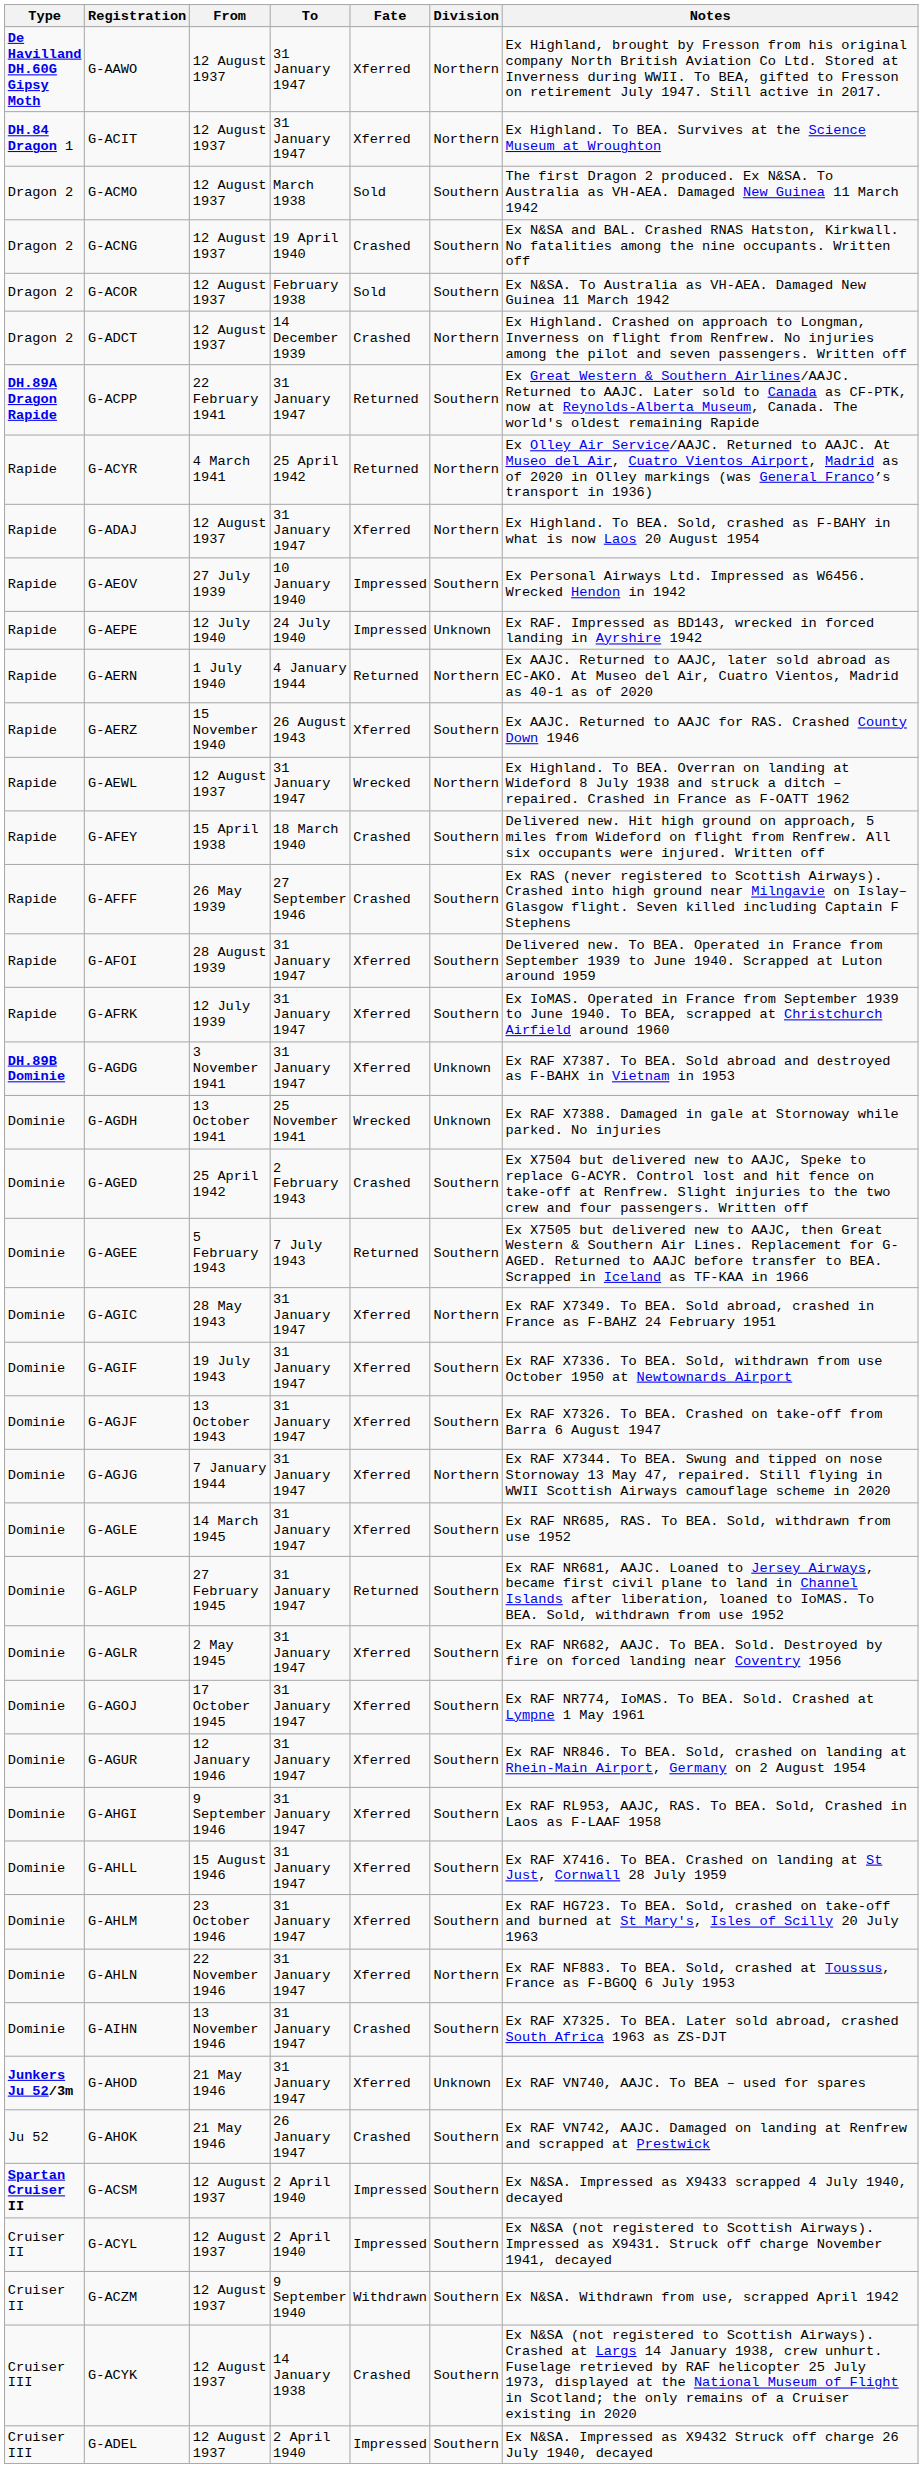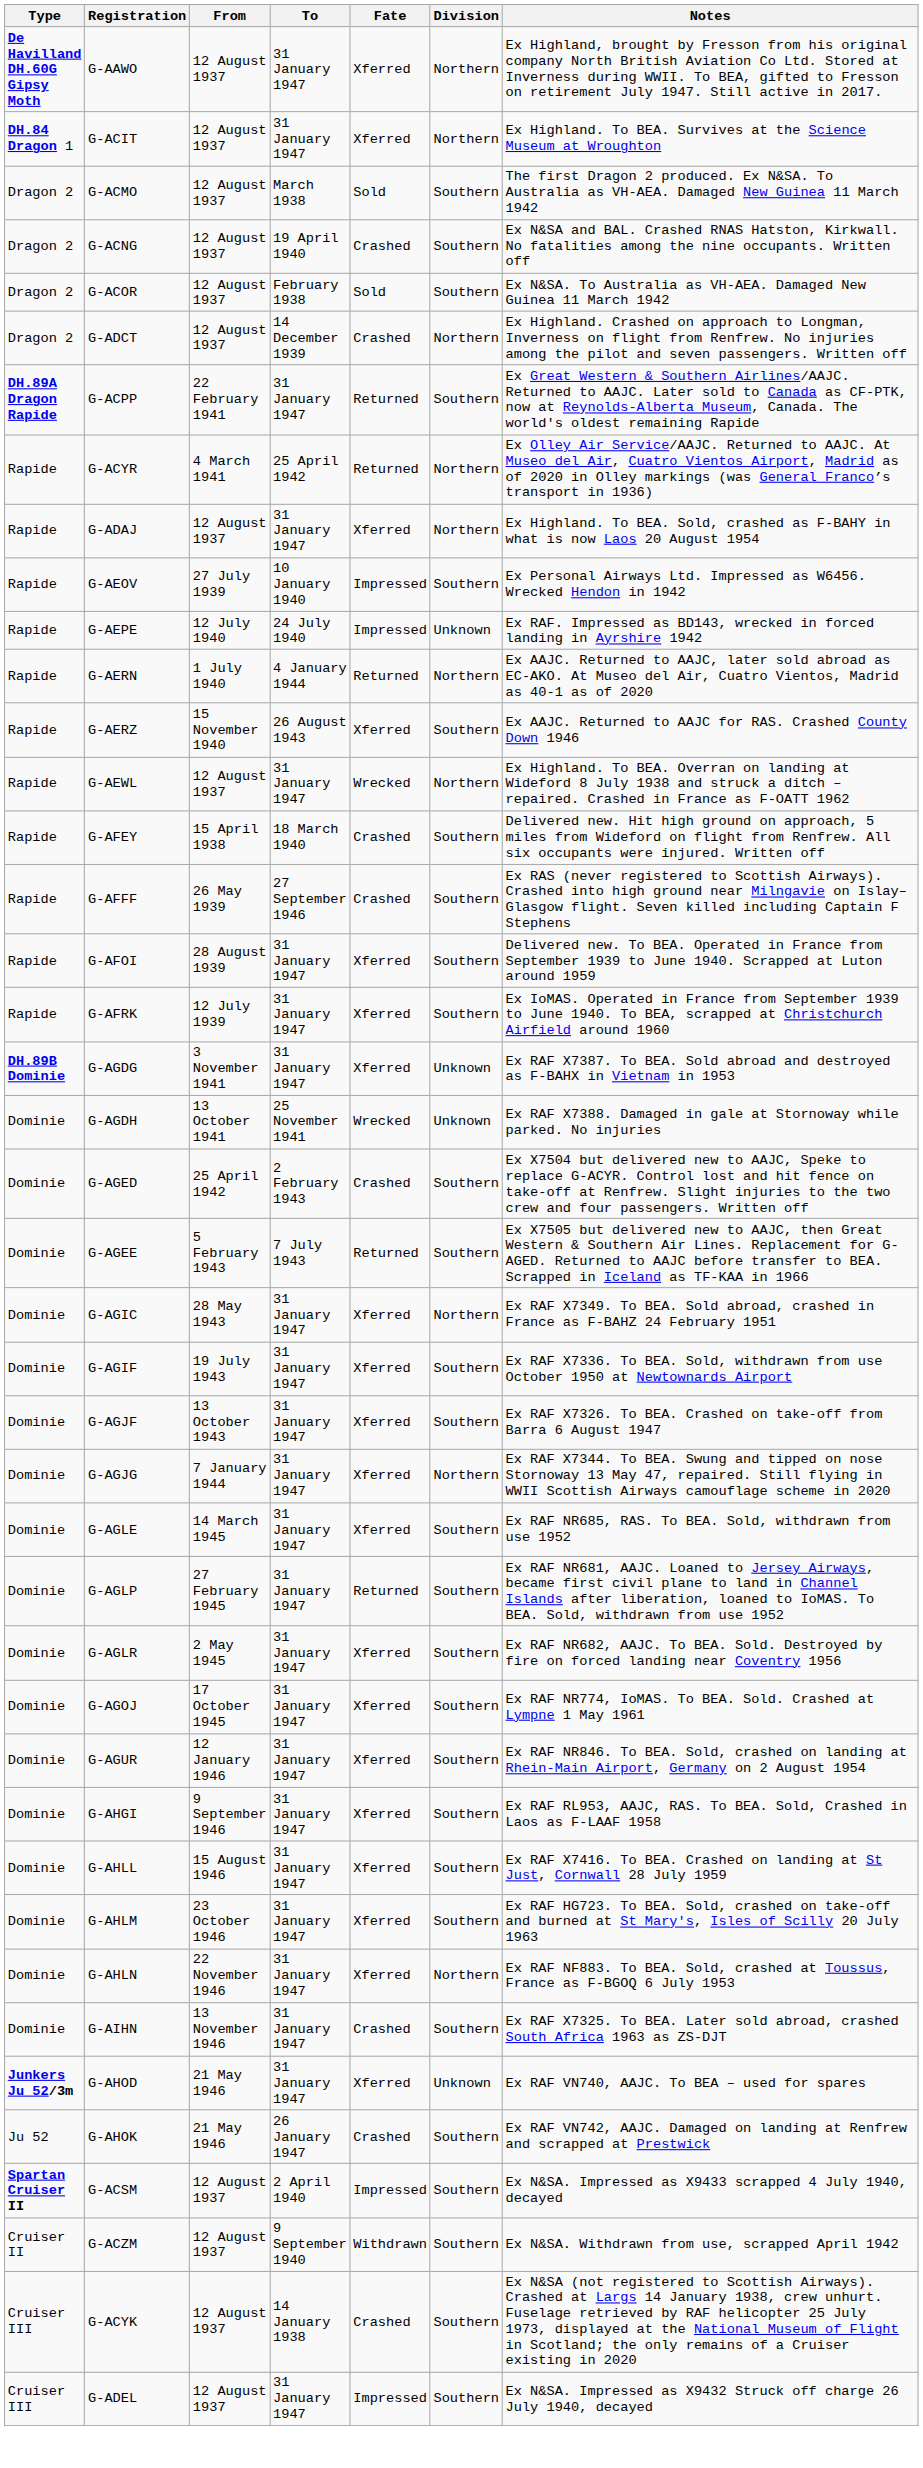 <table class="wikitable">
 <tr>
 <th>Type</th>
 <th>Registration</th>
 <th>From</th>
 <th>To</th>
 <th>Fate</th>
 <th>Division</th>
 <th style="width: 600pt;">Notes</th>
 </tr>
 <tr>
 <td><a href='#'><strong>De Havilland DH.60G<br>Gipsy Moth</strong></a></td>
 <td>G-AAWO</td>
 <td>12 August 1937</td>
 <td>31 January 1947</td>
 <td>Xferred</td>
 <td>Northern</td>
 <td>Ex Highland, brought by Fresson from his original company North British Aviation Co Ltd. Stored at Inverness during WWII. To BEA, gifted to Fresson on retirement July 1947. Still active in 2017.</td>
 </tr>
 <tr>
 <td><a href='#'><strong>DH.84 Dragon</strong></a> 1</td>
 <td>G-ACIT</td>
 <td>12 August 1937</td>
 <td>31 January 1947</td>
 <td>Xferred</td>
 <td>Northern</td>
 <td>Ex Highland. To BEA. Survives at the <a href='#'>Science Museum at Wroughton</a></td>
 </tr>
 <tr>
 <td>Dragon 2</td>
 <td>G-ACMO</td>
 <td>12 August 1937</td>
 <td>March 1938</td>
 <td>Sold</td>
 <td>Southern</td>
 <td>The first Dragon 2 produced. Ex N&SA. To Australia as VH-AEA. Damaged <a href='#'>New Guinea</a> 11 March 1942</td>
 </tr>
 <tr>
 <td>Dragon 2</td>
 <td>G-ACNG</td>
 <td>12 August 1937</td>
 <td>19 April 1940</td>
 <td>Crashed</td>
 <td>Southern</td>
 <td>Ex N&SA and BAL. Crashed RNAS Hatston, Kirkwall. No fatalities among the nine occupants. Written off</td>
 </tr>
 <tr>
 <td>Dragon 2</td>
 <td>G-ACOR</td>
 <td>12 August 1937</td>
 <td>February 1938</td>
 <td>Sold</td>
 <td>Southern</td>
 <td>Ex N&SA. To Australia as VH-AEA. Damaged New Guinea 11 March 1942</td>
 </tr>
 <tr>
 <td>Dragon 2</td>
 <td>G-ADCT</td>
 <td>12 August 1937</td>
 <td>14 December 1939</td>
 <td>Crashed</td>
 <td>Northern</td>
 <td>Ex Highland. Crashed on approach to Longman, Inverness on flight from Renfrew. No injuries among the pilot and seven passengers. Written off</td>
 </tr>
 <tr>
 <td><a href='#'><strong>DH.89A Dragon Rapide</strong></a></td>
 <td>G-ACPP</td>
 <td>22 February 1941</td>
 <td>31 January 1947</td>
 <td>Returned</td>
 <td>Southern</td>
 <td>Ex <a href='#'>Great Western & Southern Airlines</a>/AAJC. Returned to AAJC. Later sold to <a href='#'>Canada</a> as CF-PTK, now at <a href='#'>Reynolds-Alberta Museum</a>, Canada. The world's oldest remaining Rapide</td>
 </tr>
 <tr>
 <td>Rapide</td>
 <td>G-ACYR</td>
 <td>4 March 1941</td>
 <td>25 April 1942</td>
 <td>Returned</td>
 <td>Northern</td>
 <td>Ex <a href='#'>Olley Air Service</a>/AAJC. Returned to AAJC. At <a href='#'>Museo del Air</a>, <a href='#'>Cuatro Vientos Airport</a>, <a href='#'>Madrid</a> as of 2020 in Olley markings (was <a href='#'>General Franco</a>’s transport in 1936)</td>
 </tr>
 <tr>
 <td>Rapide</td>
 <td>G-ADAJ</td>
 <td>12 August 1937</td>
 <td>31 January 1947</td>
 <td>Xferred</td>
 <td>Northern</td>
 <td>Ex Highland. To BEA. Sold, crashed as F-BAHY in what is now <a href='#'>Laos</a> 20 August 1954</td>
 </tr>
 <tr>
 <td>Rapide</td>
 <td>G-AEOV</td>
 <td>27 July 1939</td>
 <td>10 January 1940</td>
 <td>Impressed</td>
 <td>Southern</td>
 <td>Ex Personal Airways Ltd. Impressed as W6456. Wrecked <a href='#'>Hendon</a> in 1942</td>
 </tr>
 <tr>
 <td>Rapide</td>
 <td>G-AEPE</td>
 <td>12 July 1940</td>
 <td>24 July 1940</td>
 <td>Impressed</td>
 <td>Unknown</td>
 <td>Ex RAF. Impressed as BD143, wrecked in forced landing in <a href='#'>Ayrshire</a> 1942</td>
 </tr>
 <tr>
 <td>Rapide</td>
 <td>G-AERN</td>
 <td>1 July 1940</td>
 <td>4 January 1944</td>
 <td>Returned</td>
 <td>Northern</td>
 <td>Ex AAJC. Returned to AAJC, later sold abroad as EC-AKO. At Museo del Air, Cuatro Vientos, Madrid as 40-1 as of 2020</td>
 </tr>
 <tr>
 <td>Rapide</td>
 <td>G-AERZ</td>
 <td>15 November 1940</td>
 <td>26 August 1943</td>
 <td>Xferred</td>
 <td>Southern</td>
 <td>Ex AAJC. Returned to AAJC for RAS. Crashed <a href='#'>County Down</a> 1946</td>
 </tr>
 <tr>
 <td>Rapide</td>
 <td>G-AEWL</td>
 <td>12 August 1937</td>
 <td>31 January 1947</td>
 <td>Wrecked</td>
 <td>Northern</td>
 <td>Ex Highland. To BEA. Overran on landing at Wideford 8 July 1938 and struck a ditch – repaired. Crashed in France as F-OATT 1962</td>
 </tr>
 <tr>
 <td>Rapide</td>
 <td>G-AFEY</td>
 <td>15 April 1938</td>
 <td>18 March 1940</td>
 <td>Crashed</td>
 <td>Southern</td>
 <td>Delivered new. Hit high ground on approach, 5 miles from Wideford on flight from Renfrew. All six occupants were injured. Written off</td>
 </tr>
 <tr>
 <td>Rapide</td>
 <td>G-AFFF</td>
 <td>26 May 1939</td>
 <td>27 September 1946</td>
 <td>Crashed</td>
 <td>Southern</td>
 <td>Ex RAS (never registered to Scottish Airways). Crashed into high ground near <a href='#'>Milngavie</a> on Islay–Glasgow flight. Seven killed including Captain F Stephens</td>
 </tr>
 <tr>
 <td>Rapide</td>
 <td>G-AFOI</td>
 <td>28 August 1939</td>
 <td>31 January 1947</td>
 <td>Xferred</td>
 <td>Southern</td>
 <td>Delivered new. To BEA. Operated in France from September 1939 to June 1940. Scrapped at Luton around 1959</td>
 </tr>
 <tr>
 <td>Rapide</td>
 <td>G-AFRK</td>
 <td>12 July 1939</td>
 <td>31 January 1947</td>
 <td>Xferred</td>
 <td>Southern</td>
 <td>Ex IoMAS. Operated in France from September 1939 to June 1940. To BEA, scrapped at <a href='#'>Christchurch Airfield</a> around 1960</td>
 </tr>
 <tr>
 <td><a href='#'><strong>DH.89B Dominie</strong></a></td>
 <td>G-AGDG</td>
 <td>3 November 1941</td>
 <td>31 January 1947</td>
 <td>Xferred</td>
 <td>Unknown</td>
 <td>Ex RAF X7387. To BEA. Sold abroad and destroyed as F-BAHX in <a href='#'>Vietnam</a> in 1953</td>
 </tr>
 <tr>
 <td>Dominie</td>
 <td>G-AGDH</td>
 <td>13 October 1941</td>
 <td>25 November 1941</td>
 <td>Wrecked</td>
 <td>Unknown</td>
 <td>Ex RAF X7388. Damaged in gale at Stornoway while parked. No injuries</td>
 </tr>
 <tr>
 <td>Dominie</td>
 <td>G-AGED</td>
 <td>25 April 1942</td>
 <td>2 February 1943</td>
 <td>Crashed</td>
 <td>Southern</td>
 <td>Ex X7504 but delivered new to AAJC, Speke to replace G-ACYR. Control lost and hit fence on take-off at Renfrew. Slight injuries to the two crew and four passengers. Written off</td>
 </tr>
 <tr>
 <td>Dominie</td>
 <td>G-AGEE</td>
 <td>5 February 1943</td>
 <td>7 July 1943</td>
 <td>Returned</td>
 <td>Southern</td>
 <td>Ex X7505 but delivered new to AAJC, then Great Western & Southern Air Lines. Replacement for G-AGED. Returned to AAJC before transfer to BEA. Scrapped in <a href='#'>Iceland</a> as TF-KAA in 1966</td>
 </tr>
 <tr>
 <td>Dominie</td>
 <td>G-AGIC</td>
 <td>28 May 1943</td>
 <td>31 January 1947</td>
 <td>Xferred</td>
 <td>Northern</td>
 <td>Ex RAF X7349. To BEA. Sold abroad, crashed in France as F-BAHZ 24 February 1951</td>
 </tr>
 <tr>
 <td>Dominie</td>
 <td>G-AGIF</td>
 <td>19 July 1943</td>
 <td>31 January 1947</td>
 <td>Xferred</td>
 <td>Southern</td>
 <td>Ex RAF X7336. To BEA. Sold, withdrawn from use October 1950 at <a href='#'>Newtownards Airport</a></td>
 </tr>
 <tr>
 <td>Dominie</td>
 <td>G-AGJF</td>
 <td>13 October 1943</td>
 <td>31 January 1947</td>
 <td>Xferred</td>
 <td>Southern</td>
 <td>Ex RAF X7326. To BEA. Crashed on take-off from Barra 6 August 1947</td>
 </tr>
 <tr>
 <td>Dominie</td>
 <td>G-AGJG</td>
 <td>7 January 1944</td>
 <td>31 January 1947</td>
 <td>Xferred</td>
 <td>Northern</td>
 <td>Ex RAF X7344. To BEA. Swung and tipped on nose Stornoway 13 May 47, repaired. Still flying in WWII Scottish Airways camouflage scheme in 2020</td>
 </tr>
 <tr>
 <td>Dominie</td>
 <td>G-AGLE</td>
 <td>14 March 1945</td>
 <td>31 January 1947</td>
 <td>Xferred</td>
 <td>Southern</td>
 <td>Ex RAF NR685, RAS. To BEA. Sold, withdrawn from use 1952</td>
 </tr>
 <tr>
 <td>Dominie</td>
 <td>G-AGLP</td>
 <td>27 February 1945</td>
 <td>31 January 1947</td>
 <td>Returned</td>
 <td>Southern</td>
 <td>Ex RAF NR681, AAJC. Loaned to <a href='#'>Jersey Airways</a>, became first civil plane to land in <a href='#'>Channel Islands</a> after liberation, loaned to IoMAS. To BEA. Sold, withdrawn from use 1952</td>
 </tr>
 <tr>
 <td>Dominie</td>
 <td>G-AGLR</td>
 <td>2 May 1945</td>
 <td>31 January 1947</td>
 <td>Xferred</td>
 <td>Southern</td>
 <td>Ex RAF NR682, AAJC. To BEA. Sold. Destroyed by fire on forced landing near <a href='#'>Coventry</a> 1956</td>
 </tr>
 <tr>
 <td>Dominie</td>
 <td>G-AGOJ</td>
 <td>17 October 1945</td>
 <td>31 January 1947</td>
 <td>Xferred</td>
 <td>Southern</td>
 <td>Ex RAF NR774, IoMAS. To BEA. Sold. Crashed at <a href='#'>Lympne</a> 1 May 1961</td>
 </tr>
 <tr>
 <td>Dominie</td>
 <td>G-AGUR</td>
 <td>12 January 1946</td>
 <td>31 January 1947</td>
 <td>Xferred</td>
 <td>Southern</td>
 <td>Ex RAF NR846. To BEA. Sold, crashed on landing at <a href='#'>Rhein-Main Airport</a>, <a href='#'>Germany</a> on 2 August 1954</td>
 </tr>
 <tr>
 <td>Dominie</td>
 <td>G-AHGI</td>
 <td>9 September 1946</td>
 <td>31 January 1947</td>
 <td>Xferred</td>
 <td>Southern</td>
 <td>Ex RAF RL953, AAJC, RAS. To BEA. Sold, Crashed in Laos as F-LAAF 1958</td>
 </tr>
 <tr>
 <td>Dominie</td>
 <td>G-AHLL</td>
 <td>15 August 1946</td>
 <td>31 January 1947</td>
 <td>Xferred</td>
 <td>Southern</td>
 <td>Ex RAF X7416. To BEA. Crashed on landing at <a href='#'>St Just</a>, <a href='#'>Cornwall</a> 28 July 1959</td>
 </tr>
 <tr>
 <td>Dominie</td>
 <td>G-AHLM</td>
 <td>23 October 1946</td>
 <td>31 January 1947</td>
 <td>Xferred</td>
 <td>Southern</td>
 <td>Ex RAF HG723. To BEA. Sold, crashed on take-off and burned at <a href='#'>St Mary's</a>, <a href='#'>Isles of Scilly</a> 20 July 1963</td>
 </tr>
 <tr>
 <td>Dominie</td>
 <td>G-AHLN</td>
 <td>22 November 1946</td>
 <td>31 January 1947</td>
 <td>Xferred</td>
 <td>Northern</td>
 <td>Ex RAF NF883. To BEA. Sold, crashed at <a href='#'>Toussus</a>, France as F-BGOQ 6 July 1953</td>
 </tr>
 <tr>
 <td>Dominie</td>
 <td>G-AIHN</td>
 <td>13 November 1946</td>
 <td>31 January 1947</td>
 <td>Crashed</td>
 <td>Southern</td>
 <td>Ex RAF X7325. To BEA. Later sold abroad, crashed <a href='#'>South Africa</a> 1963 as ZS-DJT</td>
 </tr>
 <tr>
 <td><strong><a href='#'>Junkers Ju 52</a>/3m</strong></td>
 <td>G-AHOD</td>
 <td>21 May 1946</td>
 <td>31 January 1947</td>
 <td>Xferred</td>
 <td>Unknown</td>
 <td>Ex RAF VN740, AAJC. To BEA – used for spares</td>
 </tr>
 <tr>
 <td>Ju 52</td>
 <td>G-AHOK</td>
 <td>21 May 1946</td>
 <td>26 January 1947</td>
 <td>Crashed</td>
 <td>Southern</td>
 <td>Ex RAF VN742, AAJC. Damaged on landing at Renfrew and scrapped at <a href='#'>Prestwick</a></td>
 </tr>
 <tr>
 <td><strong><a href='#'>Spartan Cruiser</a> II</strong></td>
 <td>G-ACSM</td>
 <td>12 August 1937</td>
 <td>2 April 1940</td>
 <td>Impressed</td>
 <td>Southern</td>
 <td>Ex N&SA. Impressed as X9433 scrapped 4 July 1940, decayed</td>
 </tr>
 <tr>
 <td>Cruiser II</td>
-<td>G-ACYL</td>
-<td>12 August 1937</td>
-<td>2 April 1940</td>
-<td>Impressed</td>
-<td>Southern</td>
-<td>Ex N&SA (not registered to Scottish Airways). Impressed as X9431. Struck off charge November 1941, decayed</td>
-</tr>
-<tr>
-<td>Cruiser II</td>
 <td>G-ACZM</td>
 <td>12 August 1937</td>
 <td>9 September 1940</td>
 <td>Withdrawn</td>
 <td>Southern</td>
 <td>Ex N&SA. Withdrawn from use, scrapped April 1942</td>
 </tr>
 <tr>
 <td>Cruiser III</td>
 <td>G-ACYK</td>
 <td>12 August 1937</td>
 <td>14 January 1938</td>
 <td>Crashed</td>
 <td>Southern</td>
 <td>Ex N&SA (not registered to Scottish Airways). Crashed at <a href='#'>Largs</a> 14 January 1938, crew unhurt. Fuselage retrieved by RAF helicopter 25 July 1973, displayed at the <a href='#'>National Museum of Flight</a> in Scotland; the only remains of a Cruiser existing in 2020</td>
 </tr>
 <tr>
 <td>Cruiser III</td>
 <td>G-ADEL</td>
 <td>12 August 1937</td>
-<td>2 April 1940</td>
+<td>31 January 1947</td>
 <td>Impressed</td>
 <td>Southern</td>
 <td>Ex N&SA. Impressed as X9432 Struck off charge 26 July 1940, decayed</td>
 </tr>
 <tr>
 </tr>
 </table>
